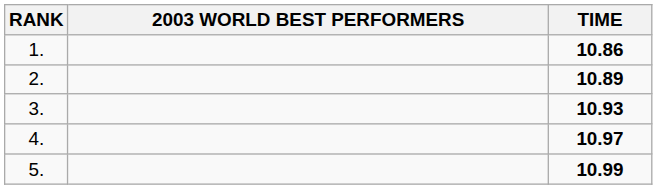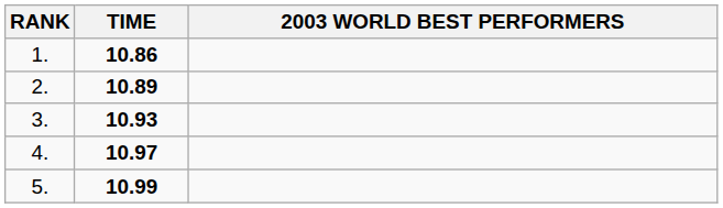 <table class="wikitable" style="border-collapse: collapse; font-size: 90%;">
 <tr>
 <th>RANK</th>
+<th align="center" style="width: 5em">TIME</th>
 <th align="center" style="width: 25em">2003 WORLD BEST PERFORMERS</th>
-<th align="center" style="width: 5em">TIME</th>
 </tr>
 <tr>
 <td align="center">1.</td>
+<td align="center"><strong>10.86</strong></td>
 <td></td>
-<td align="center"><strong>10.86</strong></td>
 </tr>
 <tr>
 <td align="center">2.</td>
+<td align="center"><strong>10.89</strong></td>
 <td></td>
-<td align="center"><strong>10.89</strong></td>
 </tr>
 <tr>
 <td align="center">3.</td>
+<td align="center"><strong>10.93</strong></td>
 <td></td>
-<td align="center"><strong>10.93</strong></td>
 </tr>
 <tr>
 <td align="center">4.</td>
+<td align="center"><strong>10.97</strong></td>
 <td></td>
-<td align="center"><strong>10.97</strong></td>
 </tr>
 <tr>
 <td align="center">5.</td>
+<td align="center"><strong>10.99</strong></td>
 <td></td>
-<td align="center"><strong>10.99</strong></td>
 </tr>
 </table>
